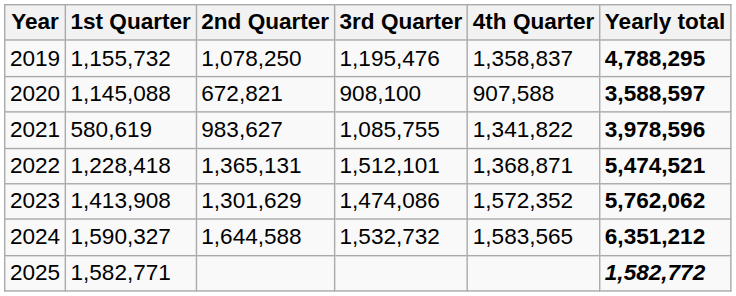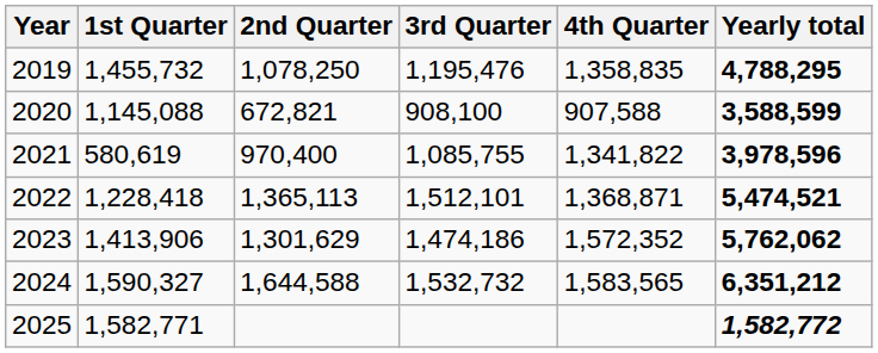 <table class="wikitable sortable">
 <tr>
 <th>Year</th>
 <th>1st Quarter</th>
 <th>2nd Quarter</th>
 <th>3rd Quarter</th>
 <th>4th Quarter</th>
 <th>Yearly total</th>
 </tr>
 <tr>
 <td>2019</td>
-<td>1,155,732</td>
+<td>1,455,732</td>
 <td>1,078,250</td>
 <td>1,195,476</td>
-<td>1,358,837</td>
+<td>1,358,835</td>
 <td><strong>4,788,295</strong></td>
 </tr>
 <tr>
 <td>2020</td>
 <td>1,145,088</td>
 <td>672,821</td>
 <td>908,100</td>
 <td>907,588</td>
-<td><strong>3,588,597</strong></td>
+<td><strong>3,588,599</strong></td>
 </tr>
 <tr>
 <td>2021</td>
 <td>580,619</td>
-<td>983,627</td>
+<td>970,400</td>
 <td>1,085,755</td>
 <td>1,341,822</td>
 <td><strong>3,978,596</strong></td>
 </tr>
 <tr>
 <td>2022</td>
 <td>1,228,418</td>
-<td>1,365,131</td>
+<td>1,365,113</td>
 <td>1,512,101</td>
 <td>1,368,871</td>
 <td><strong>5,474,521</strong></td>
 </tr>
 <tr>
 <td>2023</td>
-<td>1,413,908</td>
+<td>1,413,906</td>
 <td>1,301,629</td>
-<td>1,474,086</td>
+<td>1,474,186</td>
 <td>1,572,352</td>
 <td><strong>5,762,062</strong></td>
 </tr>
 <tr>
 <td>2024</td>
 <td>1,590,327</td>
 <td>1,644,588</td>
 <td>1,532,732</td>
 <td>1,583,565</td>
 <td><strong>6,351,212</strong></td>
 </tr>
 <tr>
 <td>2025</td>
 <td>1,582,771</td>
 <td></td>
 <td></td>
 <td></td>
 <td><strong><em>1,582,772</em></strong></td>
 </tr>
 </table>
